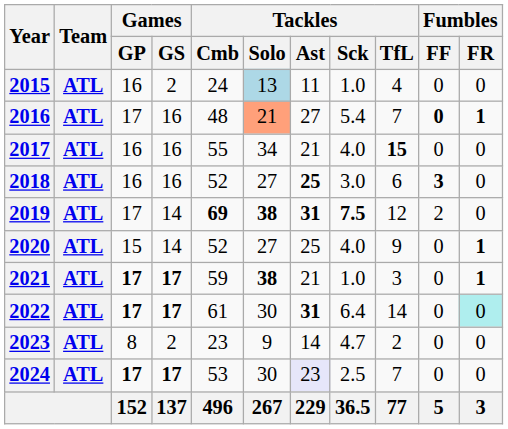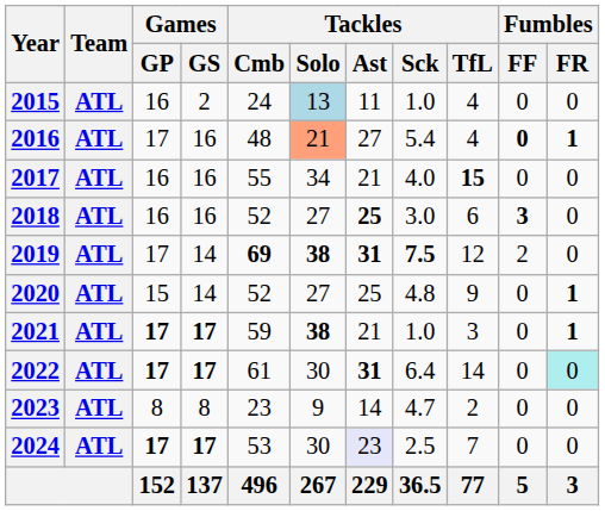 <table class="wikitable" style="text-align:center;">
 <tr>
 <th rowspan="2">Year</th>
 <th rowspan="2">Team</th>
 <th colspan="2">Games</th>
 <th colspan="5">Tackles</th>
 <th colspan="2">Fumbles</th>
 </tr>
 <tr>
 <th>GP</th>
 <th>GS</th>
 <th>Cmb</th>
 <th>Solo</th>
 <th>Ast</th>
 <th>Sck</th>
 <th>TfL</th>
 <th>FF</th>
 <th>FR</th>
 </tr>
 <tr>
 <th><a href='#'>2015</a></th>
 <th><a href='#'>ATL</a></th>
 <td>16</td>
 <td>2</td>
 <td>24</td>
 <td style="background: lightblue;">13</td>
 <td>11</td>
 <td>1.0</td>
 <td>4</td>
 <td>0</td>
 <td>0</td>
 </tr>
 <tr>
 <th><a href='#'>2016</a></th>
 <th><a href='#'>ATL</a></th>
 <td>17</td>
 <td>16</td>
 <td>48</td>
 <td style="background: lightsalmon;">21</td>
 <td>27</td>
 <td>5.4</td>
-<td>7</td>
+<td>4</td>
 <td><strong>0</strong></td>
 <td><strong>1</strong></td>
 </tr>
 <tr>
 <th><a href='#'>2017</a></th>
 <th><a href='#'>ATL</a></th>
 <td>16</td>
 <td>16</td>
 <td>55</td>
 <td>34</td>
 <td>21</td>
 <td>4.0</td>
 <td><strong>15</strong></td>
 <td>0</td>
 <td>0</td>
 </tr>
 <tr>
 <th><a href='#'>2018</a></th>
 <th><a href='#'>ATL</a></th>
 <td>16</td>
 <td>16</td>
 <td>52</td>
 <td>27</td>
 <td><strong>25</strong></td>
 <td>3.0</td>
 <td>6</td>
 <td><strong>3</strong></td>
 <td>0</td>
 </tr>
 <tr>
 <th><a href='#'>2019</a></th>
 <th><a href='#'>ATL</a></th>
 <td>17</td>
 <td>14</td>
 <td><strong>69</strong></td>
 <td><strong>38</strong></td>
 <td><strong>31</strong></td>
 <td><strong>7.5</strong></td>
 <td>12</td>
 <td>2</td>
 <td>0</td>
 </tr>
 <tr>
 <th><a href='#'>2020</a></th>
 <th><a href='#'>ATL</a></th>
 <td>15</td>
 <td>14</td>
 <td>52</td>
 <td>27</td>
 <td>25</td>
-<td>4.0</td>
+<td>4.8</td>
 <td>9</td>
 <td>0</td>
 <td><strong>1</strong></td>
 </tr>
 <tr>
 <th><a href='#'>2021</a></th>
 <th><a href='#'>ATL</a></th>
 <td><strong>17</strong></td>
 <td><strong>17</strong></td>
 <td>59</td>
 <td><strong>38</strong></td>
 <td>21</td>
 <td>1.0</td>
 <td>3</td>
 <td>0</td>
 <td><strong>1</strong></td>
 </tr>
 <tr>
 <th><a href='#'>2022</a></th>
 <th><a href='#'>ATL</a></th>
 <td><strong>17</strong></td>
 <td><strong>17</strong></td>
 <td>61</td>
 <td>30</td>
 <td><strong>31</strong></td>
 <td>6.4</td>
 <td>14</td>
 <td>0</td>
 <td style="background: paleturquoise;">0</td>
 </tr>
 <tr>
 <th><a href='#'>2023</a></th>
 <th><a href='#'>ATL</a></th>
 <td>8</td>
-<td>2</td>
+<td>8</td>
 <td>23</td>
 <td>9</td>
 <td>14</td>
 <td>4.7</td>
 <td>2</td>
 <td>0</td>
 <td>0</td>
 </tr>
 <tr>
 <th><a href='#'>2024</a></th>
 <th><a href='#'>ATL</a></th>
 <td><strong>17</strong></td>
 <td><strong>17</strong></td>
 <td>53</td>
 <td>30</td>
 <td style="background: lavender;">23</td>
 <td>2.5</td>
 <td>7</td>
 <td>0</td>
 <td>0</td>
 </tr>
 <tr>
 <th colspan="2"></th>
 <th>152</th>
 <th>137</th>
 <th>496</th>
 <th>267</th>
 <th>229</th>
 <th>36.5</th>
 <th>77</th>
 <th>5</th>
 <th>3</th>
 </tr>
 </table>
